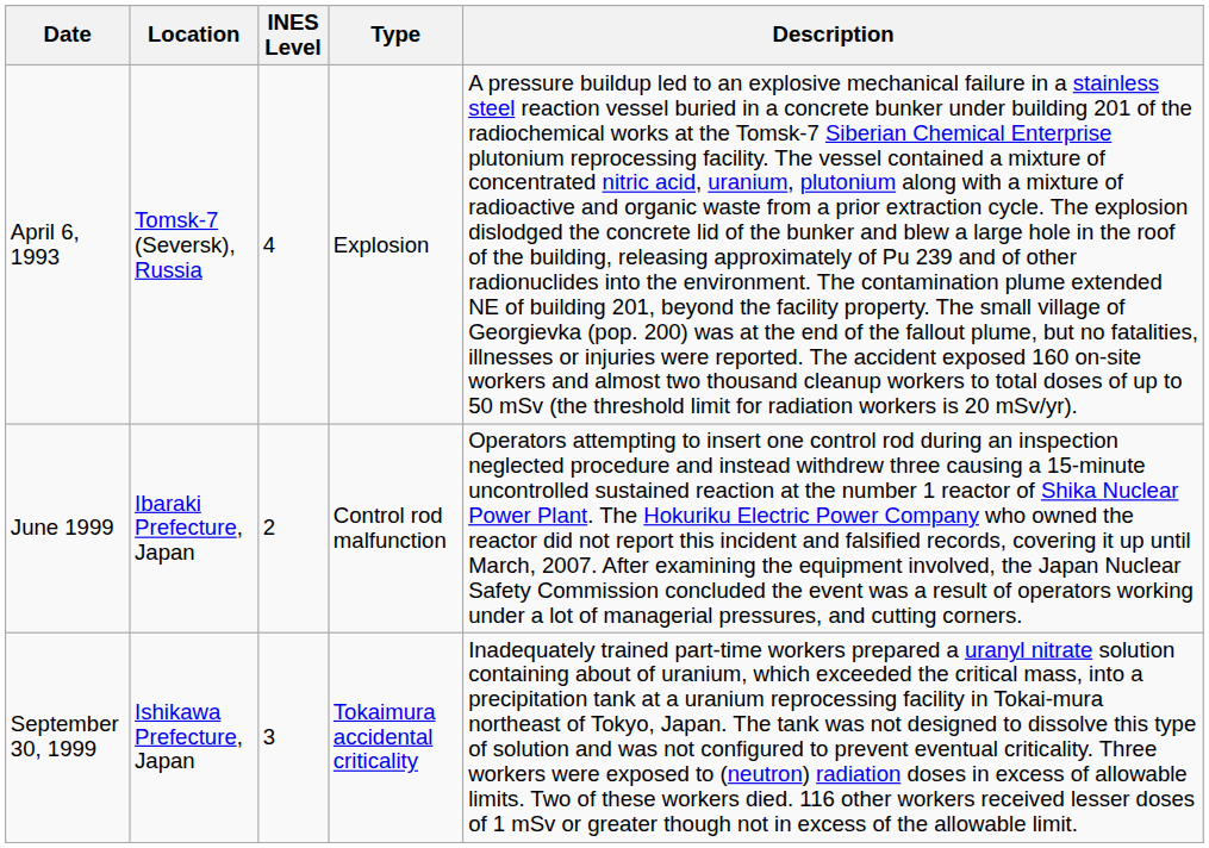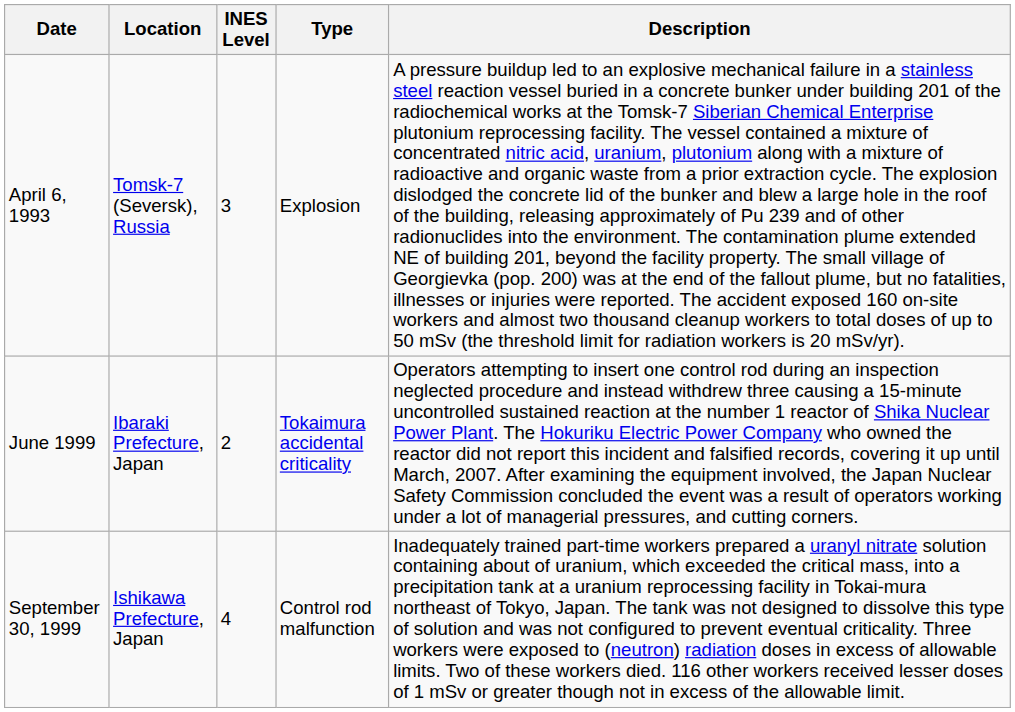 <table class="wikitable toptextcells">
 <tr>
 <th>Date</th>
 <th>Location</th>
 <th>INES Level</th>
 <th>Type</th>
 <th>Description</th>
 </tr>
 <tr>
 <td>April 6, 1993</td>
 <td><a href='#'>Tomsk-7</a> (Seversk), <a href='#'>Russia</a></td>
-<td>4</td>
+<td>3</td>
 <td>Explosion</td>
 <td>A pressure buildup led to an explosive mechanical failure in a  <a href='#'>stainless steel</a> reaction vessel buried in a concrete bunker under building 201 of the radiochemical works at the Tomsk-7 <a href='#'>Siberian Chemical Enterprise</a> plutonium reprocessing facility. The vessel contained a mixture of concentrated <a href='#'>nitric acid</a>,  <a href='#'>uranium</a>,  <a href='#'>plutonium</a> along with a mixture of radioactive and organic waste from a prior extraction cycle. The explosion dislodged the concrete lid of the bunker and blew a large hole in the roof of the building, releasing approximately  of Pu 239 and  of other radionuclides into the environment. The contamination plume extended  NE of building 201,  beyond the facility property. The small village of Georgievka (pop. 200) was at the end of the fallout plume, but no fatalities, illnesses or injuries were reported. The accident exposed 160 on-site workers and almost two thousand cleanup workers to total doses of up to 50 mSv (the threshold limit for radiation workers is 20 mSv/yr).</td>
 </tr>
 <tr>
 <td>June 1999</td>
 <td><a href='#'>Ibaraki Prefecture</a>, Japan</td>
 <td>2</td>
-<td>Control rod malfunction</td>
+<td><a href='#'>Tokaimura accidental criticality</a></td>
 <td>Operators attempting to insert one control rod during an inspection neglected procedure and instead withdrew three causing a 15-minute uncontrolled sustained reaction at the number 1 reactor of <a href='#'>Shika Nuclear Power Plant</a>. The <a href='#'>Hokuriku Electric Power Company</a> who owned the reactor did not report this incident and falsified records, covering it up until March, 2007. After examining the equipment involved, the Japan Nuclear Safety Commission concluded the event was a result of operators working under a lot of managerial pressures, and cutting corners.</td>
 </tr>
 <tr>
 <td>September 30, 1999</td>
 <td><a href='#'>Ishikawa Prefecture</a>, Japan</td>
-<td>3</td>
-<td><a href='#'>Tokaimura accidental criticality</a></td>
+<td>4</td>
+<td>Control rod malfunction</td>
 <td>Inadequately trained part-time workers prepared a <a href='#'>uranyl nitrate</a> solution containing about  of uranium, which exceeded the critical mass, into a precipitation tank at a uranium reprocessing facility in Tokai-mura northeast of Tokyo, Japan. The tank was not designed to dissolve this type of solution and was not configured to prevent eventual criticality.  Three workers were exposed to (<a href='#'>neutron</a>) <a href='#'>radiation</a> doses in excess of allowable limits. Two of these workers died. 116 other workers received lesser doses of 1 mSv or greater though not in excess of the allowable limit.</td>
 </tr>
 </table>
